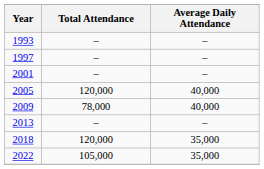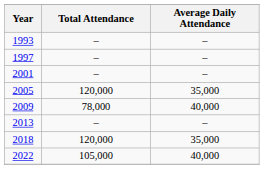 <table class="wikitable sortable" style=font-size:100%;text-align:left>
 <tr>
 </tr>
 <tr>
 <th width=50>Year</th>
 <th width=160>Total Attendance</th>
 <th width=160>Average Daily Attendance</th>
 </tr>
 <tr>
 <td align=center><a href='#'>1993</a></td>
 <td align=center>–</td>
 <td align=center>–</td>
 </tr>
 <tr>
 <td align=center><a href='#'>1997</a></td>
 <td align=center>–</td>
 <td align=center>–</td>
 </tr>
 <tr>
 <td align=center><a href='#'>2001</a></td>
 <td align=center>–</td>
 <td align=center>–</td>
 </tr>
 <tr>
 <td align=center><a href='#'>2005</a></td>
 <td align=center>120,000</td>
-<td align=center>40,000</td>
+<td align=center>35,000</td>
 </tr>
 <tr>
 <td align=center><a href='#'>2009</a></td>
 <td align=center>78,000</td>
 <td align=center>40,000</td>
 </tr>
 <tr>
 <td align=center><a href='#'>2013</a></td>
 <td align=center>–</td>
 <td align=center>–</td>
 </tr>
 <tr>
 <td align=center><a href='#'>2018</a></td>
 <td align=center>120,000</td>
 <td align=center>35,000</td>
 </tr>
 <tr>
 <td align=center><a href='#'>2022</a></td>
 <td align=center>105,000</td>
-<td align=center>35,000</td>
+<td align=center>40,000</td>
 </tr>
 <tr>
 </tr>
 </table>
